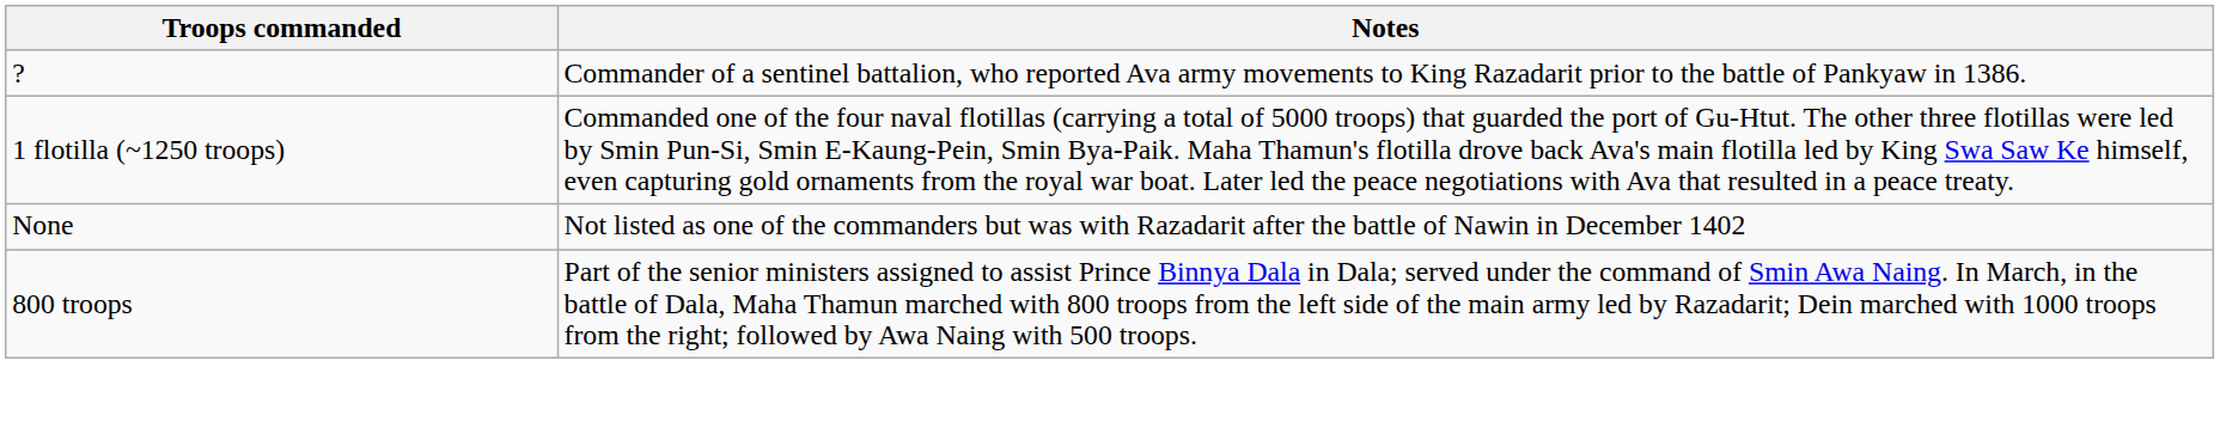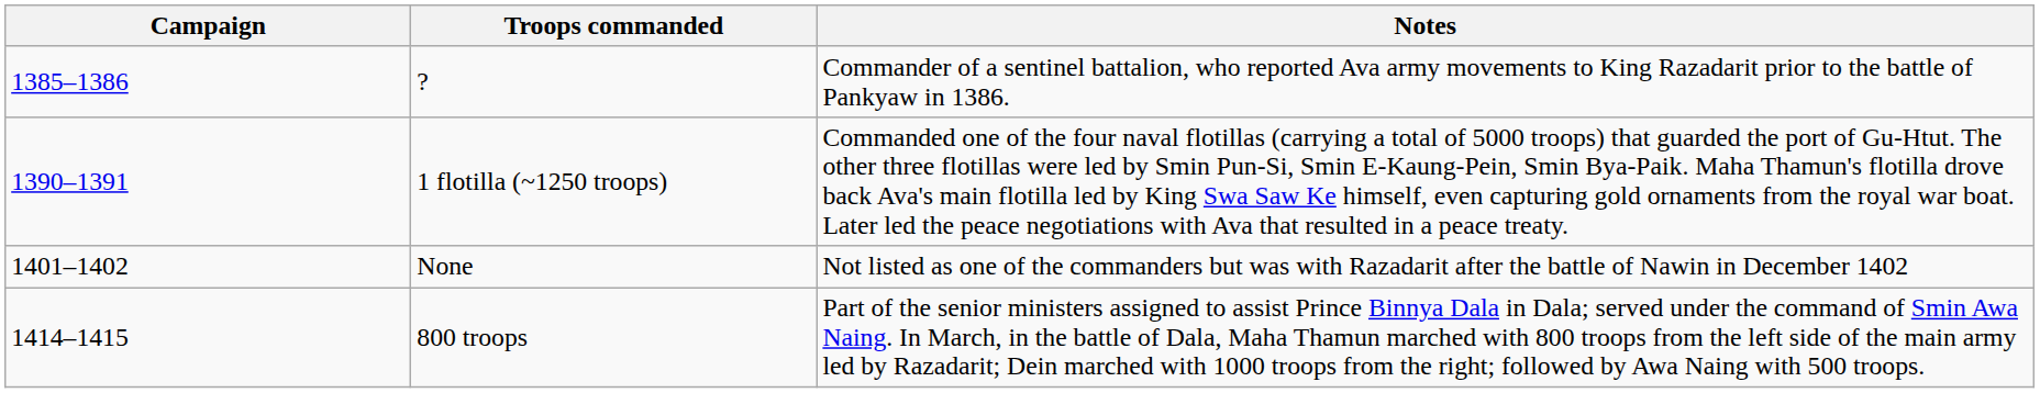 <table class="wikitable" border="1">
 <tr>
+<th width=10%>Campaign</th>
 <th width=10%>Troops commanded</th>
 <th width=30%>Notes</th>
 </tr>
 <tr>
+<td><a href='#'>1385–1386</a></td>
 <td>?</td>
 <td>Commander of a sentinel battalion, who reported Ava army movements to King Razadarit prior to the battle of Pankyaw in 1386.</td>
 </tr>
 <tr>
+<td><a href='#'>1390–1391</a></td>
 <td>1 flotilla (~1250 troops)</td>
 <td>Commanded one of the four naval flotillas (carrying a total of 5000 troops) that guarded the port of Gu-Htut. The other three flotillas were led by Smin Pun-Si, Smin E-Kaung-Pein, Smin Bya-Paik. Maha Thamun's flotilla drove back Ava's main flotilla led by King <a href='#'>Swa Saw Ke</a> himself, even capturing gold ornaments from the royal war boat. Later led the peace negotiations with Ava that resulted in a peace treaty.</td>
 </tr>
 <tr>
+<td>1401–1402</td>
 <td>None</td>
 <td>Not listed as one of the commanders but was with Razadarit after the battle of Nawin in December 1402</td>
 </tr>
 <tr>
+<td>1414–1415</td>
 <td>800 troops</td>
 <td>Part of the senior ministers assigned to assist Prince <a href='#'>Binnya Dala</a> in Dala; served under the command of <a href='#'>Smin Awa Naing</a>. In March, in the battle of Dala, Maha Thamun marched with 800 troops from the left side of the main army led by Razadarit; Dein marched with 1000 troops from the right; followed by Awa Naing with 500 troops.</td>
 </tr>
 </table>
